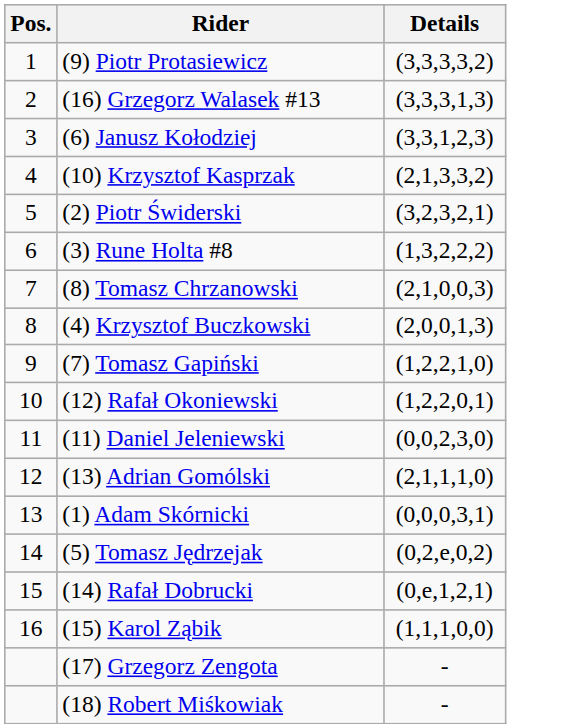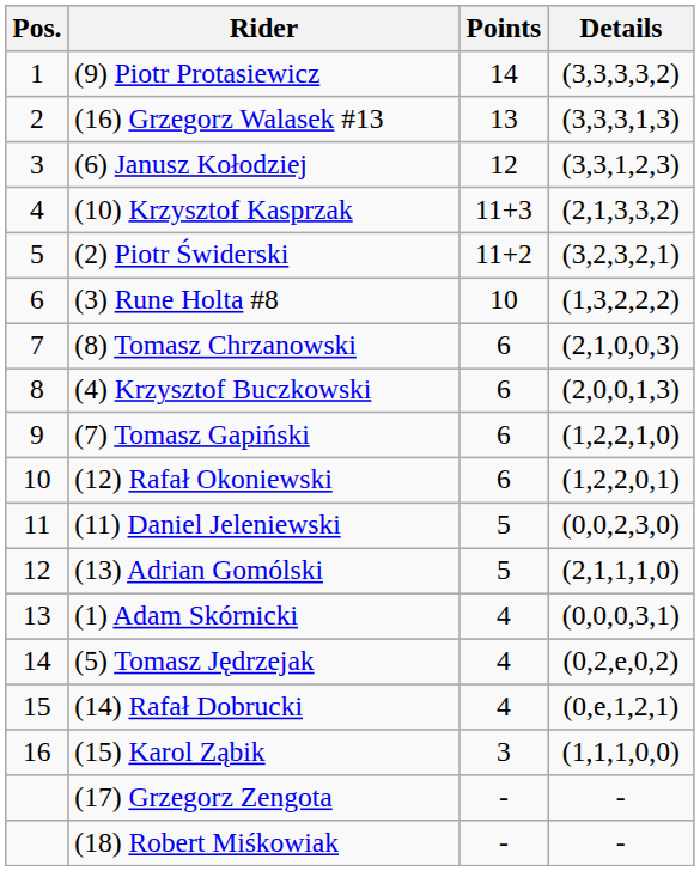 <table class=wikitable style="font-size:93%;">
 <tr>
 <th width=25px>Pos.</th>
 <th width=200px>Rider</th>
+<th width=40px>Points</th>
 <th width=70px>Details</th>
 </tr>
 <tr align=center >
 <td>1</td>
 <td align=left>(9) <a href='#'>Piotr Protasiewicz</a></td>
+<td>14</td>
 <td>(3,3,3,3,2)</td>
 </tr>
 <tr align=center >
 <td>2</td>
 <td align=left>(16) <a href='#'>Grzegorz Walasek</a> #13</td>
+<td>13</td>
 <td>(3,3,3,1,3)</td>
 </tr>
 <tr align=center >
 <td>3</td>
 <td align=left>(6) <a href='#'>Janusz Kołodziej</a></td>
+<td>12</td>
 <td>(3,3,1,2,3)</td>
 </tr>
 <tr align=center >
 <td>4</td>
 <td align=left>(10) <a href='#'>Krzysztof Kasprzak</a></td>
+<td>11+3</td>
 <td>(2,1,3,3,2)</td>
 </tr>
 <tr align=center>
 <td>5</td>
 <td align=left>(2) <a href='#'>Piotr Świderski</a></td>
+<td>11+2</td>
 <td>(3,2,3,2,1)</td>
 </tr>
 <tr align=center>
 <td>6</td>
 <td align=left>(3) <a href='#'>Rune Holta</a> #8</td>
+<td>10</td>
 <td>(1,3,2,2,2)</td>
 </tr>
 <tr align=center>
 <td>7</td>
 <td align=left>(8) <a href='#'>Tomasz Chrzanowski</a></td>
+<td>6</td>
 <td>(2,1,0,0,3)</td>
 </tr>
 <tr align=center>
 <td>8</td>
 <td align=left>(4) <a href='#'>Krzysztof Buczkowski</a></td>
+<td>6</td>
 <td>(2,0,0,1,3)</td>
 </tr>
 <tr align=center>
 <td>9</td>
 <td align=left>(7) <a href='#'>Tomasz Gapiński</a></td>
+<td>6</td>
 <td>(1,2,2,1,0)</td>
 </tr>
 <tr align=center>
 <td>10</td>
 <td align=left>(12) <a href='#'>Rafał Okoniewski</a></td>
+<td>6</td>
 <td>(1,2,2,0,1)</td>
 </tr>
 <tr align=center>
 <td>11</td>
 <td align=left>(11) <a href='#'>Daniel Jeleniewski</a></td>
+<td>5</td>
 <td>(0,0,2,3,0)</td>
 </tr>
 <tr align=center>
 <td>12</td>
 <td align=left>(13) <a href='#'>Adrian Gomólski</a></td>
+<td>5</td>
 <td>(2,1,1,1,0)</td>
 </tr>
 <tr align=center>
 <td>13</td>
 <td align=left>(1) <a href='#'>Adam Skórnicki</a></td>
+<td>4</td>
 <td>(0,0,0,3,1)</td>
 </tr>
 <tr align=center>
 <td>14</td>
 <td align=left>(5) <a href='#'>Tomasz Jędrzejak</a></td>
+<td>4</td>
 <td>(0,2,e,0,2)</td>
 </tr>
 <tr align=center>
 <td>15</td>
 <td align=left>(14) <a href='#'>Rafał Dobrucki</a></td>
+<td>4</td>
 <td>(0,e,1,2,1)</td>
 </tr>
 <tr align=center>
 <td>16</td>
 <td align=left>(15) <a href='#'>Karol Ząbik</a></td>
+<td>3</td>
 <td>(1,1,1,0,0)</td>
 </tr>
 <tr align=center>
 <td></td>
 <td align=left>(17) <a href='#'>Grzegorz Zengota</a></td>
 <td>-</td>
+<td>-</td>
 </tr>
 <tr align=center>
 <td></td>
 <td align=left>(18) <a href='#'>Robert Miśkowiak</a></td>
 <td>-</td>
+<td>-</td>
 </tr>
 </table>
